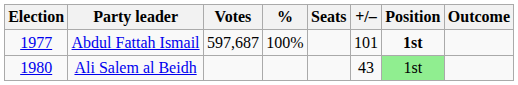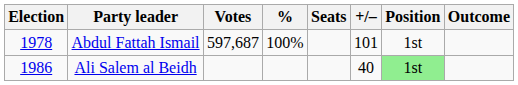 <table class="wikitable" style="text-align:center">
 <tr>
 <th>Election</th>
 <th>Party leader</th>
 <th>Votes</th>
 <th>%</th>
 <th>Seats</th>
 <th>+/–</th>
 <th>Position</th>
 <th>Outcome</th>
 </tr>
 <tr>
-<td><a href='#'>1977</a></td>
+<td><a href='#'>1978</a></td>
 <td><a href='#'>Abdul Fattah Ismail</a></td>
 <td>597,687</td>
 <td>100%</td>
 <td></td>
 <td> 101</td>
-<td><strong> 1st</strong></td>
+<td> 1st</td>
 <td></td>
 </tr>
 <tr>
-<td><a href='#'>1980</a></td>
+<td><a href='#'>1986</a></td>
 <td><a href='#'>Ali Salem al Beidh</a></td>
 <td></td>
 <td></td>
 <td></td>
-<td> 43</td>
+<td> 40</td>
 <td style="background: lightgreen;"> 1st</td>
 <td></td>
 </tr>
 </table>
